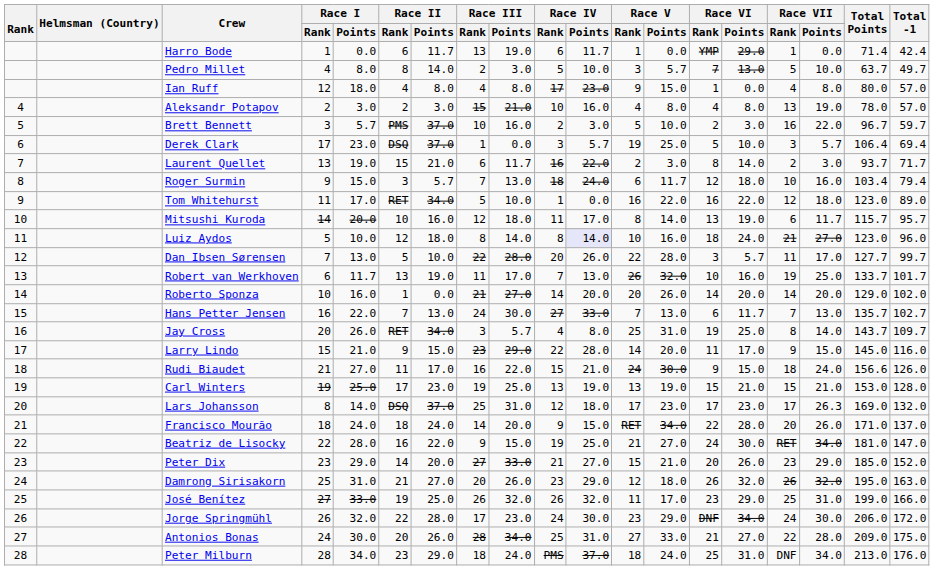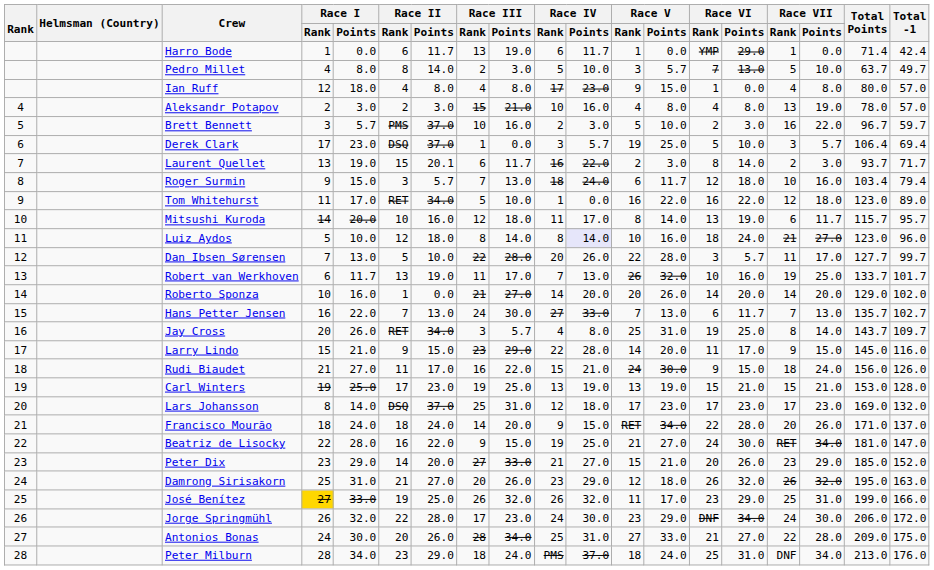 <table class="wikitable" style="text-align:right; font-size:90%">
 <tr>
 <th rowspan="2"><br>Rank</th>
 <th rowspan="2">Helmsman (Country)</th>
 <th rowspan="2">Crew</th>
 <th colspan="2">Race I</th>
 <th colspan="2">Race II</th>
 <th colspan="2">Race III</th>
 <th colspan="2">Race IV</th>
 <th colspan="2">Race V</th>
 <th colspan="2">Race VI</th>
 <th colspan="2">Race VII</th>
 <th rowspan="2">Total <br>Points <br> </th>
 <th rowspan="2">Total<br>-1<br> </th>
 </tr>
 <tr>
 <th>Rank</th>
 <th>Points</th>
 <th>Rank</th>
 <th>Points</th>
 <th>Rank</th>
 <th>Points</th>
 <th>Rank</th>
 <th>Points</th>
 <th>Rank</th>
 <th>Points</th>
 <th>Rank</th>
 <th>Points</th>
 <th>Rank</th>
 <th>Points</th>
 </tr>
 <tr>
 <td align=center></td>
 <td align=left></td>
 <td align=left><a href='#'>Harro Bode</a> </td>
 <td>1</td>
 <td>0.0</td>
 <td>6</td>
 <td>11.7</td>
 <td>13</td>
 <td>19.0</td>
 <td>6</td>
 <td>11.7</td>
 <td>1</td>
 <td>0.0</td>
 <td><s>YMP</s></td>
 <td><s>29.0</s></td>
 <td>1</td>
 <td>0.0</td>
 <td>71.4</td>
 <td>42.4</td>
 </tr>
 <tr>
 <td align=center></td>
 <td align=left></td>
 <td align=left><a href='#'>Pedro Millet</a> </td>
 <td>4</td>
 <td>8.0</td>
 <td>8</td>
 <td>14.0</td>
 <td>2</td>
 <td>3.0</td>
 <td>5</td>
 <td>10.0</td>
 <td>3</td>
 <td>5.7</td>
 <td><s>7</s></td>
 <td><s>13.0</s></td>
 <td>5</td>
 <td>10.0</td>
 <td>63.7</td>
 <td>49.7</td>
 </tr>
 <tr>
 <td align=center></td>
 <td align=left></td>
 <td align=left><a href='#'>Ian Ruff</a> </td>
 <td>12</td>
 <td>18.0</td>
 <td>4</td>
 <td>8.0</td>
 <td>4</td>
 <td>8.0</td>
 <td><s>17</s></td>
 <td><s>23.0</s></td>
 <td>9</td>
 <td>15.0</td>
 <td>1</td>
 <td>0.0</td>
 <td>4</td>
 <td>8.0</td>
 <td>80.0</td>
 <td>57.0</td>
 </tr>
 <tr>
 <td align=center>4</td>
 <td align=left></td>
 <td align=left><a href='#'>Aleksandr Potapov</a> </td>
 <td>2</td>
 <td>3.0</td>
 <td>2</td>
 <td>3.0</td>
 <td><s>15</s></td>
 <td><s>21.0</s></td>
 <td>10</td>
 <td>16.0</td>
 <td>4</td>
 <td>8.0</td>
 <td>4</td>
 <td>8.0</td>
 <td>13</td>
 <td>19.0</td>
 <td>78.0</td>
 <td>57.0</td>
 </tr>
 <tr>
 <td align=center>5</td>
 <td align=left></td>
 <td align=left><a href='#'>Brett Bennett</a> </td>
 <td>3</td>
 <td>5.7</td>
 <td><s>PMS</s></td>
 <td><s>37.0</s></td>
 <td>10</td>
 <td>16.0</td>
 <td>2</td>
 <td>3.0</td>
 <td>5</td>
 <td>10.0</td>
 <td>2</td>
 <td>3.0</td>
 <td>16</td>
 <td>22.0</td>
 <td>96.7</td>
 <td>59.7</td>
 </tr>
 <tr>
 <td align=center>6</td>
 <td align=left></td>
 <td align=left><a href='#'>Derek Clark</a> </td>
 <td>17</td>
 <td>23.0</td>
 <td><s>DSQ</s></td>
 <td><s>37.0</s></td>
 <td>1</td>
 <td>0.0</td>
 <td>3</td>
 <td>5.7</td>
 <td>19</td>
 <td>25.0</td>
 <td>5</td>
 <td>10.0</td>
 <td>3</td>
 <td>5.7</td>
 <td>106.4</td>
 <td>69.4</td>
 </tr>
 <tr>
 <td align=center>7</td>
 <td align=left></td>
 <td align=left><a href='#'>Laurent Quellet</a> </td>
 <td>13</td>
 <td>19.0</td>
 <td>15</td>
-<td>21.0</td>
+<td>20.1</td>
 <td>6</td>
 <td>11.7</td>
 <td><s>16</s></td>
 <td><s>22.0</s></td>
 <td>2</td>
 <td>3.0</td>
 <td>8</td>
 <td>14.0</td>
 <td>2</td>
 <td>3.0</td>
 <td>93.7</td>
 <td>71.7</td>
 </tr>
 <tr>
 <td align=center>8</td>
 <td align=left></td>
 <td align=left><a href='#'>Roger Surmin</a> </td>
 <td>9</td>
 <td>15.0</td>
 <td>3</td>
 <td>5.7</td>
 <td>7</td>
 <td>13.0</td>
 <td><s>18</s></td>
 <td><s>24.0</s></td>
 <td>6</td>
 <td>11.7</td>
 <td>12</td>
 <td>18.0</td>
 <td>10</td>
 <td>16.0</td>
 <td>103.4</td>
 <td>79.4</td>
 </tr>
 <tr>
 <td align=center>9</td>
 <td align=left></td>
 <td align=left><a href='#'>Tom Whitehurst</a> </td>
 <td>11</td>
 <td>17.0</td>
 <td><s>RET</s></td>
 <td><s>34.0</s></td>
 <td>5</td>
 <td>10.0</td>
 <td>1</td>
 <td>0.0</td>
 <td>16</td>
 <td>22.0</td>
 <td>16</td>
 <td>22.0</td>
 <td>12</td>
 <td>18.0</td>
 <td>123.0</td>
 <td>89.0</td>
 </tr>
 <tr>
 <td align=center>10</td>
 <td align=left></td>
 <td align=left><a href='#'>Mitsushi Kuroda</a> </td>
 <td><s>14</s></td>
 <td><s>20.0</s></td>
 <td>10</td>
 <td>16.0</td>
 <td>12</td>
 <td>18.0</td>
 <td>11</td>
 <td>17.0</td>
 <td>8</td>
 <td>14.0</td>
 <td>13</td>
 <td>19.0</td>
 <td>6</td>
 <td>11.7</td>
 <td>115.7</td>
 <td>95.7</td>
 </tr>
 <tr>
 <td align=center>11</td>
 <td align=left></td>
 <td align=left><a href='#'>Luiz Aydos</a> </td>
 <td>5</td>
 <td>10.0</td>
 <td>12</td>
 <td>18.0</td>
 <td>8</td>
 <td>14.0</td>
 <td>8</td>
 <td style="background: lavender;">14.0</td>
 <td>10</td>
 <td>16.0</td>
 <td>18</td>
 <td>24.0</td>
 <td><s>21</s></td>
 <td><s>27.0</s></td>
 <td>123.0</td>
 <td>96.0</td>
 </tr>
 <tr>
 <td align=center>12</td>
 <td align=left></td>
 <td align=left><a href='#'>Dan Ibsen Sørensen</a> </td>
 <td>7</td>
 <td>13.0</td>
 <td>5</td>
 <td>10.0</td>
 <td><s>22</s></td>
 <td><s>28.0</s></td>
 <td>20</td>
 <td>26.0</td>
 <td>22</td>
 <td>28.0</td>
 <td>3</td>
 <td>5.7</td>
 <td>11</td>
 <td>17.0</td>
 <td>127.7</td>
 <td>99.7</td>
 </tr>
 <tr>
 <td align=center>13</td>
 <td align=left></td>
 <td align=left><a href='#'>Robert van Werkhoven</a> </td>
 <td>6</td>
 <td>11.7</td>
 <td>13</td>
 <td>19.0</td>
 <td>11</td>
 <td>17.0</td>
 <td>7</td>
 <td>13.0</td>
 <td><s>26</s></td>
 <td><s>32.0</s></td>
 <td>10</td>
 <td>16.0</td>
 <td>19</td>
 <td>25.0</td>
 <td>133.7</td>
 <td>101.7</td>
 </tr>
 <tr>
 <td align=center>14</td>
 <td align=left></td>
 <td align=left><a href='#'>Roberto Sponza</a> </td>
 <td>10</td>
 <td>16.0</td>
 <td>1</td>
 <td>0.0</td>
 <td><s>21</s></td>
 <td><s>27.0</s></td>
 <td>14</td>
 <td>20.0</td>
 <td>20</td>
 <td>26.0</td>
 <td>14</td>
 <td>20.0</td>
 <td>14</td>
 <td>20.0</td>
 <td>129.0</td>
 <td>102.0</td>
 </tr>
 <tr>
 <td align=center>15</td>
 <td align=left></td>
 <td align=left><a href='#'>Hans Petter Jensen</a> </td>
 <td>16</td>
 <td>22.0</td>
 <td>7</td>
 <td>13.0</td>
 <td>24</td>
 <td>30.0</td>
 <td><s>27</s></td>
 <td><s>33.0</s></td>
 <td>7</td>
 <td>13.0</td>
 <td>6</td>
 <td>11.7</td>
 <td>7</td>
 <td>13.0</td>
 <td>135.7</td>
 <td>102.7</td>
 </tr>
 <tr>
 <td align=center>16</td>
 <td align=left></td>
 <td align=left><a href='#'>Jay Cross</a> </td>
 <td>20</td>
 <td>26.0</td>
 <td><s>RET</s></td>
 <td><s>34.0</s></td>
 <td>3</td>
 <td>5.7</td>
 <td>4</td>
 <td>8.0</td>
 <td>25</td>
 <td>31.0</td>
 <td>19</td>
 <td>25.0</td>
 <td>8</td>
 <td>14.0</td>
 <td>143.7</td>
 <td>109.7</td>
 </tr>
 <tr>
 <td align=center>17</td>
 <td align=left></td>
 <td align=left><a href='#'>Larry Lindo</a> </td>
 <td>15</td>
 <td>21.0</td>
 <td>9</td>
 <td>15.0</td>
 <td><s>23</s></td>
 <td><s>29.0</s></td>
 <td>22</td>
 <td>28.0</td>
 <td>14</td>
 <td>20.0</td>
 <td>11</td>
 <td>17.0</td>
 <td>9</td>
 <td>15.0</td>
 <td>145.0</td>
 <td>116.0</td>
 </tr>
 <tr>
 <td align=center>18</td>
 <td align=left></td>
 <td align=left><a href='#'>Rudi Biaudet</a> </td>
 <td>21</td>
 <td>27.0</td>
 <td>11</td>
 <td>17.0</td>
 <td>16</td>
 <td>22.0</td>
 <td>15</td>
 <td>21.0</td>
 <td><s>24</s></td>
 <td><s>30.0</s></td>
 <td>9</td>
 <td>15.0</td>
 <td>18</td>
 <td>24.0</td>
-<td>156.6</td>
+<td>156.0</td>
 <td>126.0</td>
 </tr>
 <tr>
 <td align=center>19</td>
 <td align=left></td>
 <td align=left><a href='#'>Carl Winters</a> </td>
 <td><s>19</s></td>
 <td><s>25.0</s></td>
 <td>17</td>
 <td>23.0</td>
 <td>19</td>
 <td>25.0</td>
 <td>13</td>
 <td>19.0</td>
 <td>13</td>
 <td>19.0</td>
 <td>15</td>
 <td>21.0</td>
 <td>15</td>
 <td>21.0</td>
 <td>153.0</td>
 <td>128.0</td>
 </tr>
 <tr>
 <td align=center>20</td>
 <td align=left></td>
 <td align=left><a href='#'>Lars Johansson</a> </td>
 <td>8</td>
 <td>14.0</td>
 <td><s>DSQ</s></td>
 <td><s>37.0</s></td>
 <td>25</td>
 <td>31.0</td>
 <td>12</td>
 <td>18.0</td>
 <td>17</td>
 <td>23.0</td>
 <td>17</td>
 <td>23.0</td>
 <td>17</td>
-<td>26.3</td>
+<td>23.0</td>
 <td>169.0</td>
 <td>132.0</td>
 </tr>
 <tr>
 <td align=center>21</td>
 <td align=left></td>
 <td align=left><a href='#'>Francisco Mourão</a> </td>
 <td>18</td>
 <td>24.0</td>
 <td>18</td>
 <td>24.0</td>
 <td>14</td>
 <td>20.0</td>
 <td>9</td>
 <td>15.0</td>
 <td><s>RET</s></td>
 <td><s>34.0</s></td>
 <td>22</td>
 <td>28.0</td>
 <td>20</td>
 <td>26.0</td>
 <td>171.0</td>
 <td>137.0</td>
 </tr>
 <tr>
 <td align=center>22</td>
 <td align=left></td>
 <td align=left><a href='#'>Beatriz de Lisocky</a> </td>
 <td>22</td>
 <td>28.0</td>
 <td>16</td>
 <td>22.0</td>
 <td>9</td>
 <td>15.0</td>
 <td>19</td>
 <td>25.0</td>
 <td>21</td>
 <td>27.0</td>
 <td>24</td>
 <td>30.0</td>
 <td><s>RET</s></td>
 <td><s>34.0</s></td>
 <td>181.0</td>
 <td>147.0</td>
 </tr>
 <tr>
 <td align=center>23</td>
 <td align=left></td>
 <td align=left><a href='#'>Peter Dix</a> </td>
 <td>23</td>
 <td>29.0</td>
 <td>14</td>
 <td>20.0</td>
 <td><s>27</s></td>
 <td><s>33.0</s></td>
 <td>21</td>
 <td>27.0</td>
 <td>15</td>
 <td>21.0</td>
 <td>20</td>
 <td>26.0</td>
 <td>23</td>
 <td>29.0</td>
 <td>185.0</td>
 <td>152.0</td>
 </tr>
 <tr>
 <td align=center>24</td>
 <td align=left></td>
 <td align=left><a href='#'>Damrong Sirisakorn</a> </td>
 <td>25</td>
 <td>31.0</td>
 <td>21</td>
 <td>27.0</td>
 <td>20</td>
 <td>26.0</td>
 <td>23</td>
 <td>29.0</td>
 <td>12</td>
 <td>18.0</td>
 <td>26</td>
 <td>32.0</td>
 <td><s>26</s></td>
 <td><s>32.0</s></td>
 <td>195.0</td>
 <td>163.0</td>
 </tr>
 <tr>
 <td align=center>25</td>
 <td align=left></td>
 <td align=left><a href='#'>José Benítez</a> </td>
-<td><s>27</s></td>
+<td style="background: gold;"><s>27</s></td>
 <td><s>33.0</s></td>
 <td>19</td>
 <td>25.0</td>
 <td>26</td>
 <td>32.0</td>
 <td>26</td>
 <td>32.0</td>
 <td>11</td>
 <td>17.0</td>
 <td>23</td>
 <td>29.0</td>
 <td>25</td>
 <td>31.0</td>
 <td>199.0</td>
 <td>166.0</td>
 </tr>
 <tr>
 <td align=center>26</td>
 <td align=left></td>
 <td align=left><a href='#'>Jorge Springmühl</a> </td>
 <td>26</td>
 <td>32.0</td>
 <td>22</td>
 <td>28.0</td>
 <td>17</td>
 <td>23.0</td>
 <td>24</td>
 <td>30.0</td>
 <td>23</td>
 <td>29.0</td>
 <td><s>DNF</s></td>
 <td><s>34.0</s></td>
 <td>24</td>
 <td>30.0</td>
 <td>206.0</td>
 <td>172.0</td>
 </tr>
 <tr>
 <td align=center>27</td>
 <td align=left></td>
 <td align=left><a href='#'>Antonios Bonas</a> </td>
 <td>24</td>
 <td>30.0</td>
 <td>20</td>
 <td>26.0</td>
 <td><s>28</s></td>
 <td><s>34.0</s></td>
 <td>25</td>
 <td>31.0</td>
 <td>27</td>
 <td>33.0</td>
 <td>21</td>
 <td>27.0</td>
 <td>22</td>
 <td>28.0</td>
 <td>209.0</td>
 <td>175.0</td>
 </tr>
 <tr>
 <td align=center>28</td>
 <td align=left></td>
 <td align=left><a href='#'>Peter Milburn</a> </td>
 <td>28</td>
 <td>34.0</td>
 <td>23</td>
 <td>29.0</td>
 <td>18</td>
 <td>24.0</td>
 <td><s>PMS</s></td>
 <td><s>37.0</s></td>
 <td>18</td>
 <td>24.0</td>
 <td>25</td>
 <td>31.0</td>
 <td>DNF</td>
 <td>34.0</td>
 <td>213.0</td>
 <td>176.0</td>
 </tr>
 </table>
